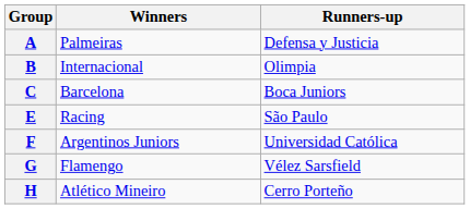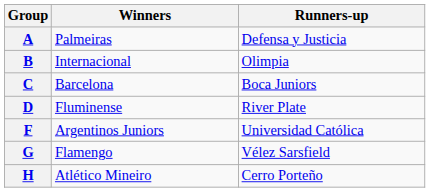 <table class="wikitable">
 <tr>
 <th>Group</th>
 <th width=200>Winners</th>
 <th width=200>Runners-up</th>
 </tr>
 <tr>
 <th><a href='#'>A</a></th>
 <td> <a href='#'>Palmeiras</a></td>
 <td> <a href='#'>Defensa y Justicia</a></td>
 </tr>
 <tr>
 <th><a href='#'>B</a></th>
 <td> <a href='#'>Internacional</a></td>
 <td> <a href='#'>Olimpia</a></td>
 </tr>
 <tr>
 <th><a href='#'>C</a></th>
 <td> <a href='#'>Barcelona</a></td>
 <td> <a href='#'>Boca Juniors</a></td>
 </tr>
 <tr>
-<th><a href='#'>E</a></th>
-<td> <a href='#'>Racing</a></td>
-<td> <a href='#'>São Paulo</a></td>
+<th><a href='#'>D</a></th>
+<td> <a href='#'>Fluminense</a></td>
+<td> <a href='#'>River Plate</a></td>
 </tr>
 <tr>
 <th><a href='#'>F</a></th>
 <td> <a href='#'>Argentinos Juniors</a></td>
 <td> <a href='#'>Universidad Católica</a></td>
 </tr>
 <tr>
 <th><a href='#'>G</a></th>
 <td> <a href='#'>Flamengo</a></td>
 <td> <a href='#'>Vélez Sarsfield</a></td>
 </tr>
 <tr>
 <th><a href='#'>H</a></th>
 <td> <a href='#'>Atlético Mineiro</a></td>
 <td> <a href='#'>Cerro Porteño</a></td>
 </tr>
 </table>
